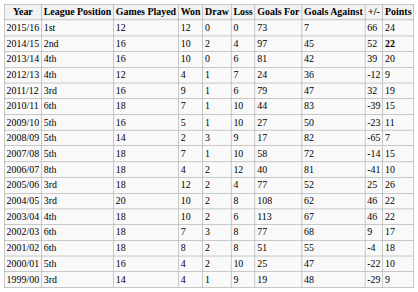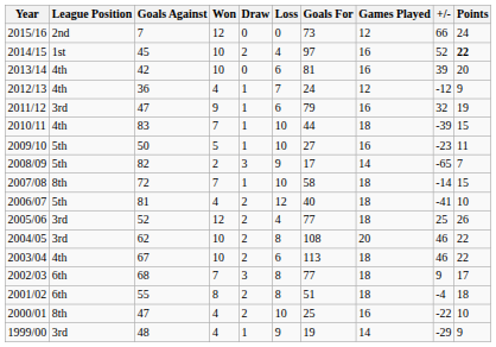 <table class="wikitable">
 <tr>
 <th>Year</th>
 <th>League Position</th>
-<th>Games Played</th>
+<th>Goals Against</th>
 <th>Won</th>
 <th>Draw</th>
 <th>Loss</th>
 <th>Goals For</th>
-<th>Goals Against</th>
+<th>Games Played</th>
 <th>+/-</th>
 <th>Points</th>
 </tr>
 <tr>
 <td>2015/16</td>
-<td>1st</td>
-<td>12</td>
+<td>2nd</td>
+<td>7</td>
 <td>12</td>
 <td>0</td>
 <td>0</td>
 <td>73</td>
-<td>7</td>
+<td>12</td>
 <td>66</td>
 <td>24</td>
 </tr>
 <tr>
 <td>2014/15</td>
-<td>2nd</td>
-<td>16</td>
+<td>1st</td>
+<td>45</td>
 <td>10</td>
 <td>2</td>
 <td>4</td>
 <td>97</td>
-<td>45</td>
+<td>16</td>
 <td>52</td>
 <td><strong>22</strong></td>
 </tr>
 <tr>
 <td>2013/14</td>
 <td>4th</td>
-<td>16</td>
+<td>42</td>
 <td>10</td>
 <td>0</td>
 <td>6</td>
 <td>81</td>
-<td>42</td>
+<td>16</td>
 <td>39</td>
 <td>20</td>
 </tr>
 <tr>
 <td>2012/13</td>
 <td>4th</td>
-<td>12</td>
+<td>36</td>
 <td>4</td>
 <td>1</td>
 <td>7</td>
 <td>24</td>
-<td>36</td>
+<td>12</td>
 <td>-12</td>
 <td>9</td>
 </tr>
 <tr>
 <td>2011/12</td>
 <td>3rd</td>
-<td>16</td>
+<td>47</td>
 <td>9</td>
 <td>1</td>
 <td>6</td>
 <td>79</td>
-<td>47</td>
+<td>16</td>
 <td>32</td>
 <td>19</td>
 </tr>
 <tr>
 <td>2010/11</td>
-<td>6th</td>
-<td>18</td>
+<td>4th</td>
+<td>83</td>
 <td>7</td>
 <td>1</td>
 <td>10</td>
 <td>44</td>
-<td>83</td>
+<td>18</td>
 <td>-39</td>
 <td>15</td>
 </tr>
 <tr>
 <td>2009/10</td>
 <td>5th</td>
-<td>16</td>
+<td>50</td>
 <td>5</td>
 <td>1</td>
 <td>10</td>
 <td>27</td>
-<td>50</td>
+<td>16</td>
 <td>-23</td>
 <td>11</td>
 </tr>
 <tr>
 <td>2008/09</td>
 <td>5th</td>
-<td>14</td>
+<td>82</td>
 <td>2</td>
 <td>3</td>
 <td>9</td>
 <td>17</td>
-<td>82</td>
+<td>14</td>
 <td>-65</td>
 <td>7</td>
 </tr>
 <tr>
 <td>2007/08</td>
-<td>5th</td>
-<td>18</td>
+<td>8th</td>
+<td>72</td>
 <td>7</td>
 <td>1</td>
 <td>10</td>
 <td>58</td>
-<td>72</td>
+<td>18</td>
 <td>-14</td>
 <td>15</td>
 </tr>
 <tr>
 <td>2006/07</td>
-<td>8th</td>
-<td>18</td>
+<td>5th</td>
+<td>81</td>
 <td>4</td>
 <td>2</td>
 <td>12</td>
 <td>40</td>
-<td>81</td>
+<td>18</td>
 <td>-41</td>
 <td>10</td>
 </tr>
 <tr>
 <td>2005/06</td>
 <td>3rd</td>
-<td>18</td>
+<td>52</td>
 <td>12</td>
 <td>2</td>
 <td>4</td>
 <td>77</td>
-<td>52</td>
+<td>18</td>
 <td>25</td>
 <td>26</td>
 </tr>
 <tr>
 <td>2004/05</td>
 <td>3rd</td>
-<td>20</td>
+<td>62</td>
 <td>10</td>
 <td>2</td>
 <td>8</td>
 <td>108</td>
-<td>62</td>
+<td>20</td>
 <td>46</td>
 <td>22</td>
 </tr>
 <tr>
 <td>2003/04</td>
 <td>4th</td>
-<td>18</td>
+<td>67</td>
 <td>10</td>
 <td>2</td>
 <td>6</td>
 <td>113</td>
-<td>67</td>
+<td>18</td>
 <td>46</td>
 <td>22</td>
 </tr>
 <tr>
 <td>2002/03</td>
 <td>6th</td>
-<td>18</td>
+<td>68</td>
 <td>7</td>
 <td>3</td>
 <td>8</td>
 <td>77</td>
-<td>68</td>
+<td>18</td>
 <td>9</td>
 <td>17</td>
 </tr>
 <tr>
 <td>2001/02</td>
 <td>6th</td>
-<td>18</td>
+<td>55</td>
 <td>8</td>
 <td>2</td>
 <td>8</td>
 <td>51</td>
-<td>55</td>
+<td>18</td>
 <td>-4</td>
 <td>18</td>
 </tr>
 <tr>
 <td>2000/01</td>
-<td>5th</td>
-<td>16</td>
+<td>8th</td>
+<td>47</td>
 <td>4</td>
 <td>2</td>
 <td>10</td>
 <td>25</td>
-<td>47</td>
+<td>16</td>
 <td>-22</td>
 <td>10</td>
 </tr>
 <tr>
 <td>1999/00</td>
 <td>3rd</td>
-<td>14</td>
+<td>48</td>
 <td>4</td>
 <td>1</td>
 <td>9</td>
 <td>19</td>
-<td>48</td>
+<td>14</td>
 <td>-29</td>
 <td>9</td>
 </tr>
 </table>
